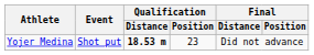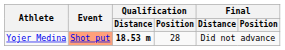 <table class=wikitable style="font-size:90%">
 <tr>
 <th rowspan=2>Athlete</th>
 <th rowspan=2>Event</th>
 <th colspan=2>Qualification</th>
 <th colspan=2>Final</th>
 </tr>
 <tr style="font-size:95%">
 <th>Distance</th>
 <th>Position</th>
 <th>Distance</th>
 <th>Position</th>
 </tr>
 <tr align=center>
 <td align=left><a href='#'>Yojer Medina</a></td>
-<td align=left><a href='#'>Shot put</a></td>
+<td align=left style="background: lightsalmon;"><a href='#'>Shot put</a></td>
 <td><strong>18.53 m</strong></td>
-<td>23</td>
+<td>28</td>
 <td colspan=2>Did not advance</td>
 </tr>
 </table>
